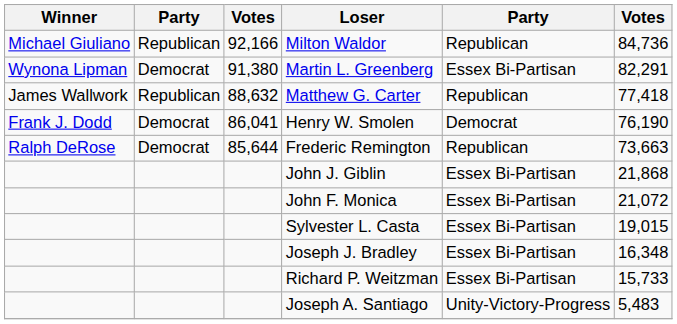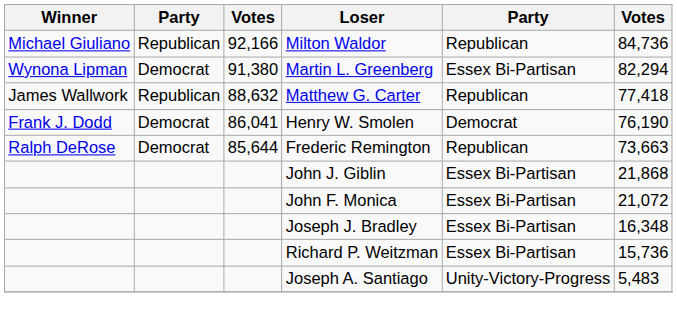 <table class="wikitable">
 <tr>
 <th>Winner</th>
 <th>Party</th>
 <th>Votes</th>
 <th>Loser</th>
 <th>Party</th>
 <th>Votes</th>
 </tr>
 <tr>
 <td><a href='#'>Michael Giuliano</a></td>
 <td>Republican</td>
 <td>92,166</td>
 <td><a href='#'>Milton Waldor</a></td>
 <td>Republican</td>
 <td>84,736</td>
 </tr>
 <tr>
 <td><a href='#'>Wynona Lipman</a></td>
 <td>Democrat</td>
 <td>91,380</td>
 <td><a href='#'>Martin L. Greenberg</a></td>
 <td>Essex Bi-Partisan</td>
-<td>82,291</td>
+<td>82,294</td>
 </tr>
 <tr>
 <td>James Wallwork</td>
 <td>Republican</td>
 <td>88,632</td>
 <td><a href='#'>Matthew G. Carter</a></td>
 <td>Republican</td>
 <td>77,418</td>
 </tr>
 <tr>
 <td><a href='#'>Frank J. Dodd</a></td>
 <td>Democrat</td>
 <td>86,041</td>
 <td>Henry W. Smolen</td>
 <td>Democrat</td>
 <td>76,190</td>
 </tr>
 <tr>
 <td><a href='#'>Ralph DeRose</a></td>
 <td>Democrat</td>
 <td>85,644</td>
 <td>Frederic Remington</td>
 <td>Republican</td>
 <td>73,663</td>
 </tr>
 <tr>
 <td></td>
 <td></td>
 <td></td>
 <td>John J. Giblin</td>
 <td>Essex Bi-Partisan</td>
 <td>21,868</td>
 </tr>
 <tr>
 <td></td>
 <td></td>
 <td></td>
 <td>John F. Monica</td>
 <td>Essex Bi-Partisan</td>
 <td>21,072</td>
 </tr>
 <tr>
 <td></td>
 <td></td>
 <td></td>
-<td>Sylvester L. Casta</td>
-<td>Essex Bi-Partisan</td>
-<td>19,015</td>
-</tr>
-<tr>
-<td></td>
-<td></td>
-<td></td>
 <td>Joseph J. Bradley</td>
 <td>Essex Bi-Partisan</td>
 <td>16,348</td>
 </tr>
 <tr>
 <td></td>
 <td></td>
 <td></td>
 <td>Richard P. Weitzman</td>
 <td>Essex Bi-Partisan</td>
-<td>15,733</td>
+<td>15,736</td>
 </tr>
 <tr>
 <td></td>
 <td></td>
 <td></td>
 <td>Joseph A. Santiago</td>
 <td>Unity-Victory-Progress</td>
 <td>5,483</td>
 </tr>
 <tr>
 </tr>
 </table>
